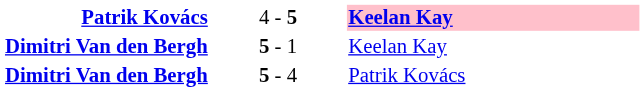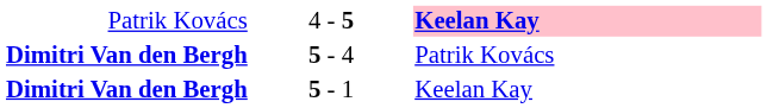 <table style="text-align:center">
 <tr>
 <th width=223></th>
 <th width=100></th>
 <th width=223></th>
 </tr>
 <tr>
-<td align=right><strong><a href='#'>Patrik Kovács</a> </strong></td>
+<td align=right><a href='#'>Patrik Kovács</a> </td>
 <td>4 - <strong>5</strong></td>
 <td align=left style="background: pink;"> <strong><a href='#'>Keelan Kay</a></strong></td>
+</tr>
+<tr>
+<td align=right><strong><a href='#'>Dimitri Van den Bergh</a></strong> </td>
+<td><strong>5</strong> - 4</td>
+<td align=left> <a href='#'>Patrik Kovács</a></td>
 </tr>
 <tr>
 <td align=right><strong><a href='#'>Dimitri Van den Bergh</a></strong> </td>
 <td><strong>5</strong> - 1</td>
 <td align=left> <a href='#'>Keelan Kay</a></td>
 </tr>
-<tr>
-<td align=right><strong><a href='#'>Dimitri Van den Bergh</a></strong> </td>
-<td><strong>5</strong> - 4</td>
-<td align=left> <a href='#'>Patrik Kovács</a></td>
-</tr>
 </table>
